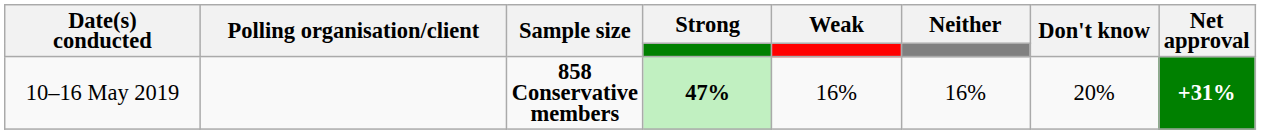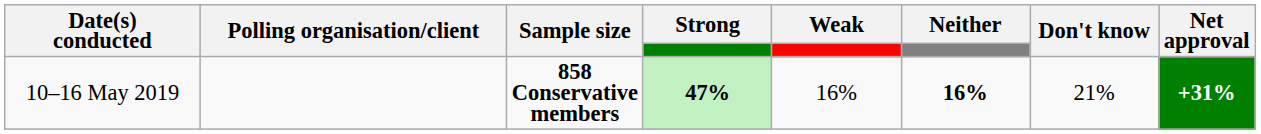 <table class="wikitable collapsible sortable" style="text-align:center;font-size:95%;line-height:14px;">
 <tr>
 <th rowspan="2" style="width:125px;">Date(s)<br>conducted</th>
 <th rowspan="2" style="width:200px;">Polling organisation/client</th>
 <th rowspan="2" style="width:60px;">Sample size</th>
 <th class="unsortable" style="width:80px;">Strong</th>
 <th class="unsortable" style="width: 80px;">Weak</th>
 <th class="unsortable" style="width:80px;">Neither</th>
 <th rowspan="2" class="unsortable" style="width:80px;">Don't know</th>
 <th rowspan="2" class="unsortable" style="width:20px;">Net approval</th>
 </tr>
 <tr>
 <th class="unsortable" style="background:green;width:60px;"></th>
 <th class="unsortable" style="background:red;width:60px;"></th>
 <th class="unsortable" style="background:grey;width:60px;"></th>
 </tr>
 <tr>
 <td>10–16 May 2019</td>
 <td></td>
 <td><strong>858 Conservative members</strong></td>
 <td style="background:#C1F0C1"><strong>47%</strong></td>
 <td>16%</td>
-<td>16%</td>
-<td>20%</td>
+<td><strong>16%</strong></td>
+<td>21%</td>
 <td style="background:green;color:white;"><strong>+31%</strong></td>
 </tr>
 </table>
